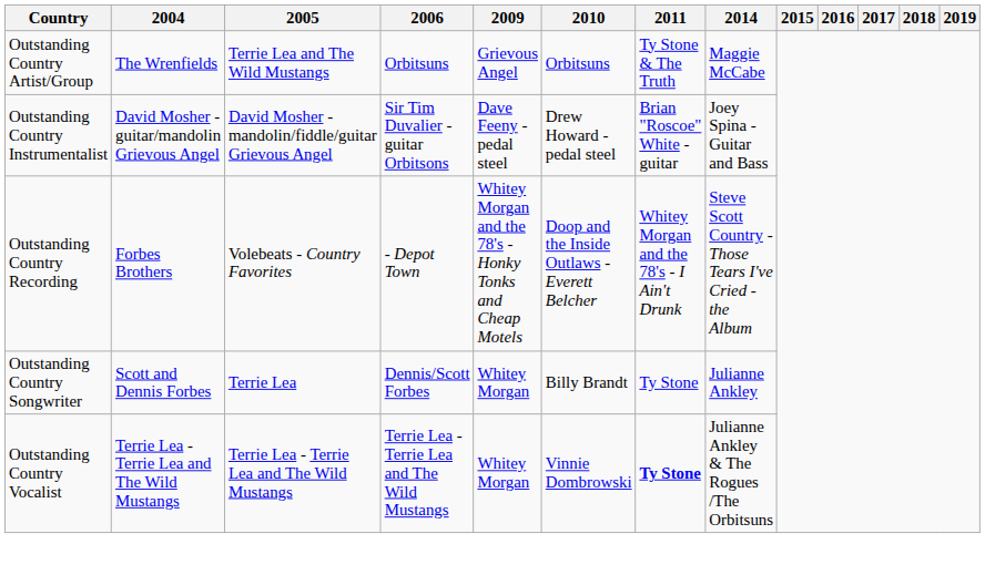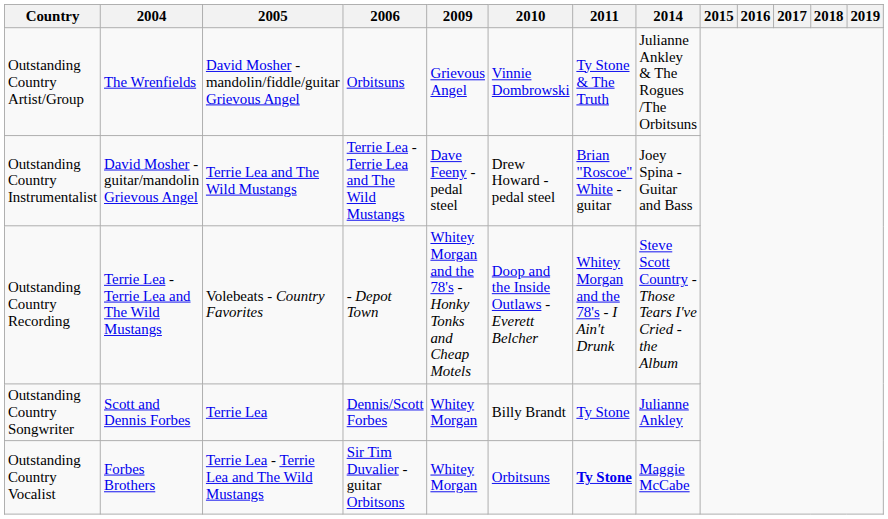 <table class=wikitable>
 <tr>
 <th>Country</th>
 <th>2004</th>
 <th>2005</th>
 <th>2006</th>
 <th>2009</th>
 <th>2010</th>
 <th>2011</th>
 <th>2014</th>
 <th>2015</th>
 <th>2016</th>
 <th>2017</th>
 <th>2018</th>
 <th>2019</th>
 </tr>
 <tr>
 <td>Outstanding Country Artist/Group</td>
 <td><a href='#'>The Wrenfields</a></td>
-<td><a href='#'>Terrie Lea and The Wild Mustangs</a></td>
+<td><a href='#'>David Mosher</a> - mandolin/fiddle/guitar <a href='#'>Grievous Angel</a></td>
 <td><a href='#'>Orbitsuns</a></td>
 <td><a href='#'>Grievous Angel</a></td>
-<td><a href='#'>Orbitsuns</a></td>
+<td><a href='#'>Vinnie Dombrowski</a></td>
 <td><a href='#'>Ty Stone & The Truth</a></td>
-<td><a href='#'>Maggie McCabe</a></td>
+<td>Julianne Ankley & The Rogues /The Orbitsuns</td>
 </tr>
 <tr>
 <td>Outstanding Country Instrumentalist</td>
 <td><a href='#'>David Mosher</a> - guitar/mandolin <a href='#'>Grievous Angel</a></td>
-<td><a href='#'>David Mosher</a> - mandolin/fiddle/guitar <a href='#'>Grievous Angel</a></td>
-<td><a href='#'>Sir Tim Duvalier</a> - guitar <a href='#'>Orbitsons</a></td>
+<td><a href='#'>Terrie Lea and The Wild Mustangs</a></td>
+<td><a href='#'>Terrie Lea</a> - <a href='#'>Terrie Lea and The Wild Mustangs</a></td>
 <td><a href='#'>Dave Feeny</a> - pedal steel</td>
 <td>Drew Howard - pedal steel</td>
 <td><a href='#'>Brian "Roscoe" White</a> - guitar</td>
 <td>Joey Spina - Guitar and Bass</td>
 </tr>
 <tr>
 <td>Outstanding Country Recording</td>
-<td><a href='#'>Forbes Brothers</a></td>
+<td><a href='#'>Terrie Lea</a> - <a href='#'>Terrie Lea and The Wild Mustangs</a></td>
 <td>Volebeats - <em>Country Favorites</em></td>
 <td> - <em>Depot Town</em></td>
 <td><a href='#'>Whitey Morgan and the 78's</a> - <em>Honky Tonks and Cheap Motels</em></td>
 <td><a href='#'>Doop and the Inside Outlaws</a> - <em>Everett Belcher</em></td>
 <td><a href='#'>Whitey Morgan and the 78's</a> - <em>I Ain't Drunk</em></td>
 <td><a href='#'>Steve Scott Country</a>  - <em>Those Tears I've Cried - the Album</em></td>
 </tr>
 <tr>
 <td>Outstanding Country Songwriter</td>
 <td><a href='#'>Scott and Dennis Forbes</a></td>
 <td><a href='#'>Terrie Lea</a></td>
 <td><a href='#'>Dennis/Scott Forbes</a></td>
 <td><a href='#'>Whitey Morgan</a></td>
 <td>Billy Brandt</td>
 <td><a href='#'>Ty Stone</a></td>
 <td><a href='#'>Julianne Ankley</a></td>
 </tr>
 <tr>
 <td>Outstanding Country Vocalist</td>
+<td><a href='#'>Forbes Brothers</a></td>
 <td><a href='#'>Terrie Lea</a> - <a href='#'>Terrie Lea and The Wild Mustangs</a></td>
-<td><a href='#'>Terrie Lea</a> - <a href='#'>Terrie Lea and The Wild Mustangs</a></td>
-<td><a href='#'>Terrie Lea</a> - <a href='#'>Terrie Lea and The Wild Mustangs</a></td>
+<td><a href='#'>Sir Tim Duvalier</a> - guitar <a href='#'>Orbitsons</a></td>
 <td><a href='#'>Whitey Morgan</a></td>
-<td><a href='#'>Vinnie Dombrowski</a></td>
+<td><a href='#'>Orbitsuns</a></td>
 <td><strong><a href='#'>Ty Stone</a></strong></td>
-<td>Julianne Ankley & The Rogues /The Orbitsuns</td>
+<td><a href='#'>Maggie McCabe</a></td>
 </tr>
 </table>
